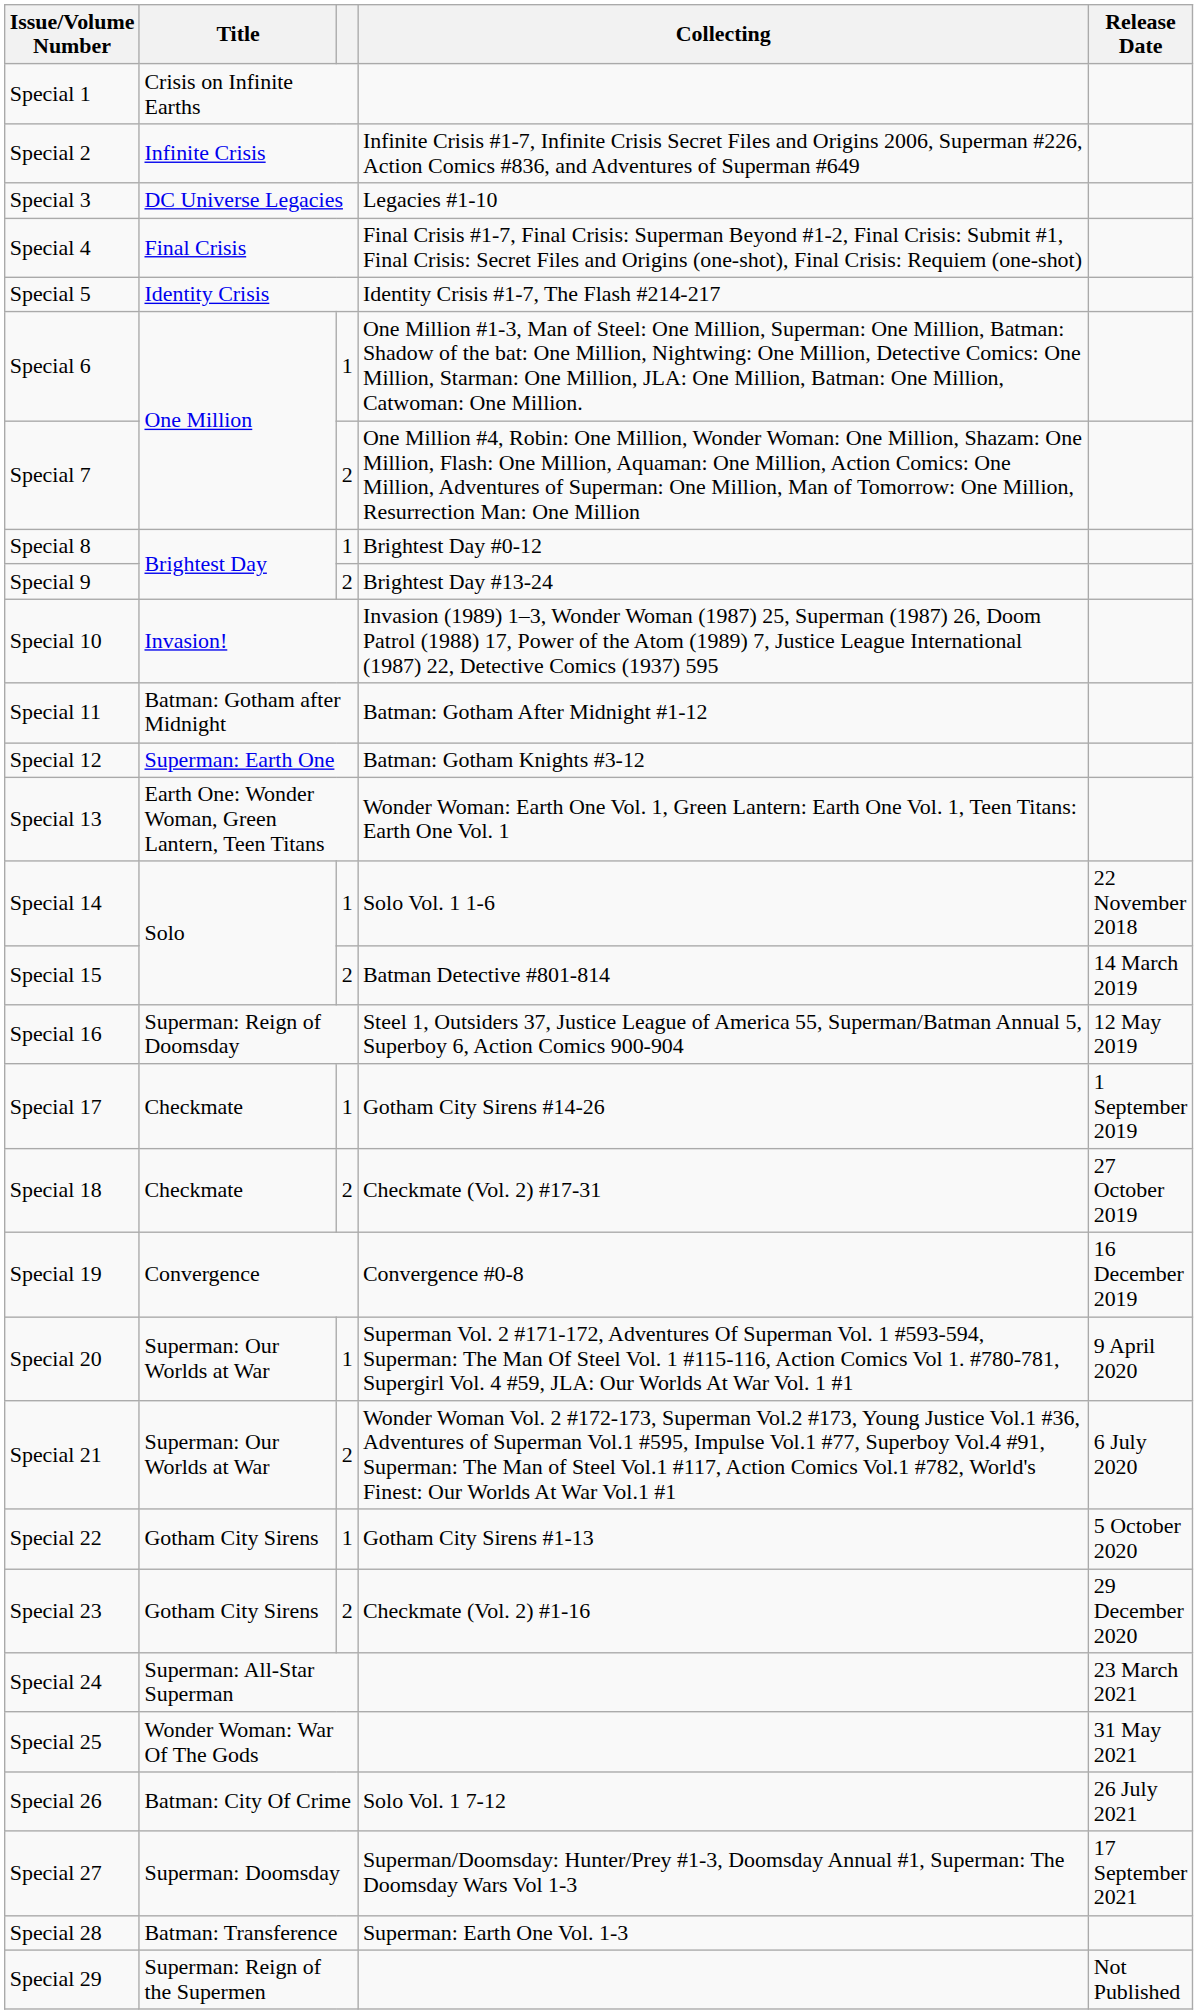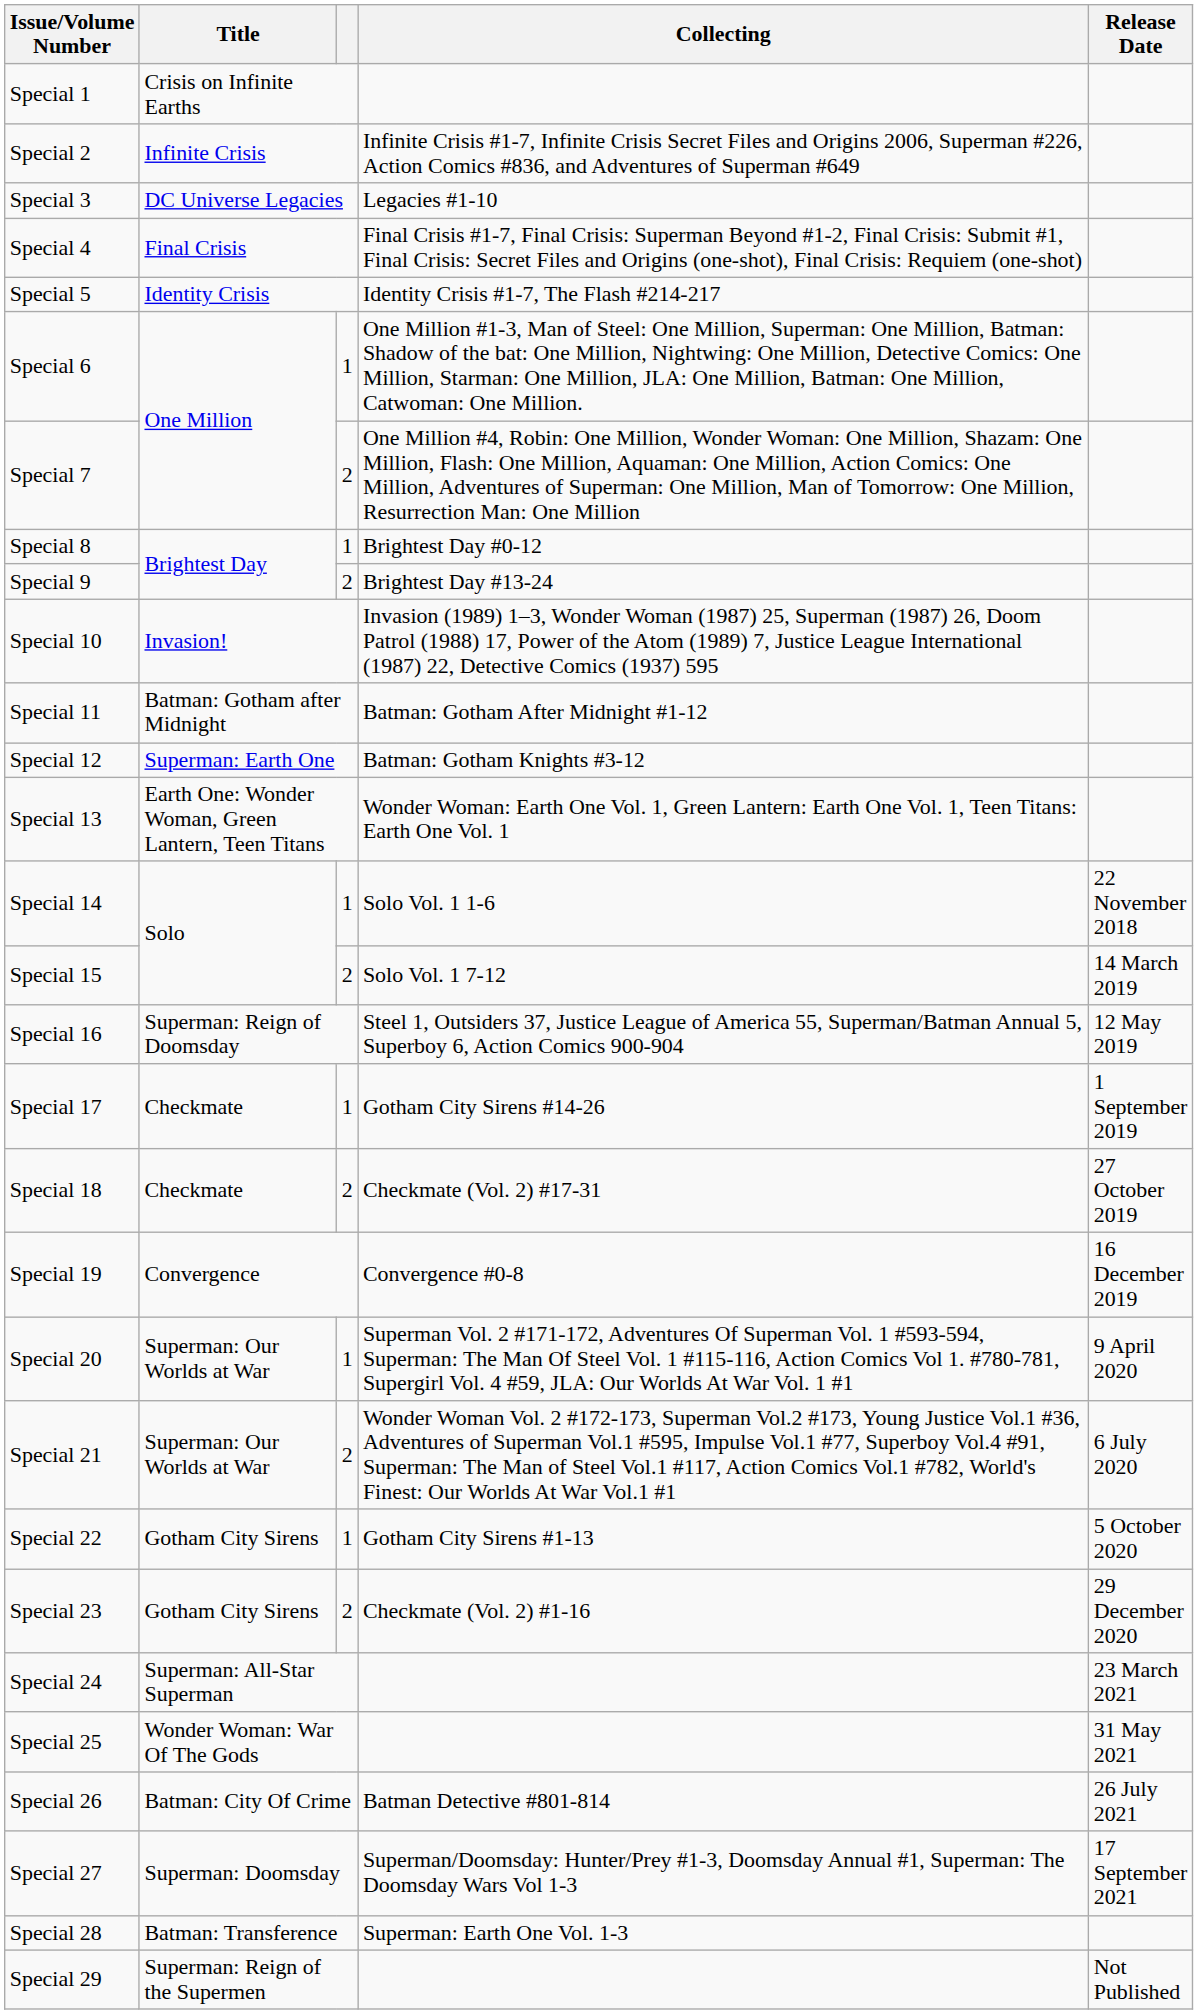 <table class="wikitable sortable" style="text-align: left;">
 <tr>
 <th width="1%">Issue/Volume Number</th>
 <th>Title</th>
 <th class="unsortable" width="1%"></th>
 <th>Collecting</th>
 <th width="1%">Release Date</th>
 </tr>
 <tr>
 <td>Special 1</td>
 <td colspan="2">Crisis on Infinite Earths</td>
 <td></td>
 </tr>
 <tr>
 <td>Special 2</td>
 <td colspan="2"><a href='#'>Infinite Crisis</a></td>
 <td>Infinite Crisis #1-7, Infinite Crisis Secret Files and Origins 2006, Superman #226, Action Comics #836, and Adventures of Superman #649</td>
 <td></td>
 </tr>
 <tr>
 <td>Special 3</td>
 <td colspan="2"><a href='#'>DC Universe Legacies</a></td>
 <td>Legacies #1-10</td>
 <td></td>
 </tr>
 <tr>
 <td>Special 4</td>
 <td colspan="2"><a href='#'>Final Crisis</a></td>
 <td>Final Crisis #1-7, Final Crisis: Superman Beyond #1-2, Final Crisis: Submit #1, Final Crisis: Secret Files and Origins (one-shot), Final Crisis: Requiem (one-shot)</td>
 <td></td>
 </tr>
 <tr>
 <td>Special 5</td>
 <td colspan="2"><a href='#'>Identity Crisis</a></td>
 <td>Identity Crisis #1-7, The Flash #214-217</td>
 <td></td>
 </tr>
 <tr>
 <td>Special 6</td>
 <td rowspan="2"><a href='#'>One Million</a></td>
 <td>1</td>
 <td>One Million #1-3, Man of Steel: One Million, Superman: One Million, Batman: Shadow of the bat: One Million, Nightwing: One Million, Detective Comics: One Million, Starman: One Million, JLA: One Million, Batman: One Million, Catwoman: One Million.</td>
 <td></td>
 </tr>
 <tr>
 <td>Special 7</td>
 <td>2</td>
 <td>One Million #4, Robin: One Million, Wonder Woman: One Million, Shazam: One Million, Flash: One Million, Aquaman: One Million, Action Comics: One Million, Adventures of Superman: One Million, Man of Tomorrow: One Million, Resurrection Man: One Million</td>
 <td></td>
 </tr>
 <tr>
 <td>Special 8</td>
 <td rowspan="2"><a href='#'>Brightest Day</a></td>
 <td>1</td>
 <td>Brightest Day #0-12</td>
 <td></td>
 </tr>
 <tr>
 <td>Special 9</td>
 <td>2</td>
 <td>Brightest Day #13-24</td>
 <td></td>
 </tr>
 <tr>
 <td>Special 10</td>
 <td colspan="2"><a href='#'>Invasion!</a></td>
 <td>Invasion (1989) 1–3, Wonder Woman (1987) 25, Superman (1987) 26, Doom Patrol (1988) 17, Power of the Atom (1989) 7, Justice League International (1987) 22, Detective Comics (1937) 595</td>
 <td></td>
 </tr>
 <tr>
 <td>Special 11</td>
 <td colspan="2">Batman: Gotham after Midnight</td>
 <td>Batman: Gotham After Midnight #1-12</td>
 <td></td>
 </tr>
 <tr>
 <td>Special 12</td>
 <td colspan="2"><a href='#'>Superman: Earth One</a></td>
 <td>Batman: Gotham Knights #3-12</td>
 <td></td>
 </tr>
 <tr>
 <td>Special 13</td>
 <td colspan="2">Earth One: Wonder Woman, Green Lantern, Teen Titans</td>
 <td>Wonder Woman: Earth One Vol. 1, Green Lantern: Earth One Vol. 1, Teen Titans: Earth One Vol. 1</td>
 <td></td>
 </tr>
 <tr>
 <td>Special 14</td>
 <td rowspan="2">Solo</td>
 <td>1</td>
 <td>Solo Vol. 1 1-6</td>
 <td>22 November 2018</td>
 </tr>
 <tr>
 <td>Special 15</td>
 <td>2</td>
-<td>Batman Detective #801-814</td>
+<td>Solo Vol. 1 7-12</td>
 <td>14 March 2019</td>
 </tr>
 <tr>
 <td>Special 16</td>
 <td colspan="2">Superman: Reign of Doomsday</td>
 <td>Steel 1, Outsiders 37, Justice League of America 55, Superman/Batman Annual 5, Superboy 6, Action Comics 900-904</td>
 <td>12 May 2019</td>
 </tr>
 <tr>
 <td>Special 17</td>
 <td>Checkmate</td>
 <td>1</td>
 <td>Gotham City Sirens #14-26</td>
 <td>1 September 2019</td>
 </tr>
 <tr>
 <td>Special 18</td>
 <td>Checkmate</td>
 <td>2</td>
 <td>Checkmate (Vol. 2) #17-31</td>
 <td>27 October 2019</td>
 </tr>
 <tr>
 <td>Special 19</td>
 <td colspan="2">Convergence</td>
 <td>Convergence #0-8</td>
 <td>16 December 2019</td>
 </tr>
 <tr>
 <td>Special 20</td>
 <td>Superman: Our Worlds at War</td>
 <td>1</td>
 <td>Superman Vol. 2 #171-172, Adventures Of Superman Vol. 1 #593-594, Superman: The Man Of Steel Vol. 1 #115-116, Action Comics Vol 1. #780-781, Supergirl Vol. 4 #59, JLA: Our Worlds At War Vol. 1 #1</td>
 <td>9 April 2020</td>
 </tr>
 <tr>
 <td>Special 21</td>
 <td>Superman: Our Worlds at War</td>
 <td>2</td>
 <td>Wonder Woman Vol. 2 #172-173, Superman Vol.2 #173, Young Justice Vol.1 #36, Adventures of Superman Vol.1 #595, Impulse Vol.1 #77, Superboy Vol.4 #91, Superman: The Man of Steel Vol.1 #117, Action Comics Vol.1 #782, World's Finest: Our Worlds At War Vol.1 #1</td>
 <td>6 July 2020</td>
 </tr>
 <tr>
 <td>Special 22</td>
 <td>Gotham City Sirens</td>
 <td>1</td>
 <td>Gotham City Sirens #1-13</td>
 <td>5 October 2020</td>
 </tr>
 <tr>
 <td>Special 23</td>
 <td>Gotham City Sirens</td>
 <td>2</td>
 <td>Checkmate (Vol. 2) #1-16</td>
 <td>29 December 2020</td>
 </tr>
 <tr>
 <td>Special 24</td>
 <td colspan="2">Superman: All-Star Superman</td>
 <td></td>
 <td>23 March 2021</td>
 </tr>
 <tr>
 <td>Special 25</td>
 <td colspan="2">Wonder Woman: War Of The Gods</td>
 <td></td>
 <td>31 May 2021</td>
 </tr>
 <tr>
 <td>Special 26</td>
 <td colspan="2">Batman: City Of Crime</td>
-<td>Solo Vol. 1 7-12</td>
+<td>Batman Detective #801-814</td>
 <td>26 July 2021</td>
 </tr>
 <tr>
 <td>Special 27</td>
 <td colspan="2">Superman: Doomsday</td>
 <td>Superman/Doomsday: Hunter/Prey #1-3, Doomsday Annual #1, Superman: The Doomsday Wars Vol 1-3</td>
 <td>17 September 2021</td>
 </tr>
 <tr>
 <td>Special 28</td>
 <td colspan="2">Batman: Transference</td>
 <td>Superman: Earth One Vol. 1-3</td>
 <td></td>
 </tr>
 <tr>
 <td>Special 29</td>
 <td colspan="2">Superman: Reign of the Supermen</td>
 <td></td>
 <td>Not Published</td>
 </tr>
 </table>
